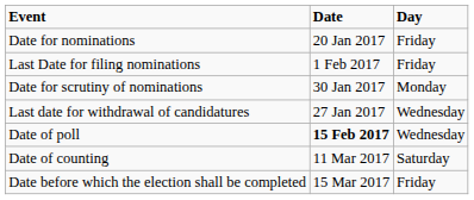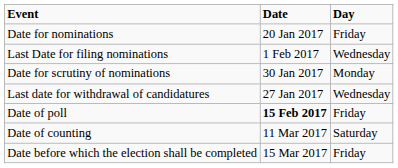 <table class="wikitable">
 <tr>
 <td><strong>Event</strong></td>
 <td><strong>Date</strong></td>
 <td><strong>Day</strong></td>
 </tr>
 <tr>
 <td>Date for nominations</td>
 <td>20 Jan 2017</td>
 <td>Friday</td>
 </tr>
 <tr>
 <td>Last Date for filing nominations</td>
 <td>1 Feb 2017</td>
-<td>Friday</td>
+<td>Wednesday</td>
 </tr>
 <tr>
 <td>Date for scrutiny of nominations</td>
 <td>30 Jan 2017</td>
 <td>Monday</td>
 </tr>
 <tr>
 <td>Last date for withdrawal of candidatures</td>
 <td>27 Jan 2017</td>
 <td>Wednesday</td>
 </tr>
 <tr>
 <td>Date of poll</td>
 <td><strong>15 Feb 2017</strong></td>
-<td>Wednesday</td>
+<td>Friday</td>
 </tr>
 <tr>
 <td>Date of counting</td>
 <td>11 Mar 2017</td>
 <td>Saturday</td>
 </tr>
 <tr>
 <td>Date before which the election shall be completed</td>
 <td>15 Mar 2017</td>
 <td>Friday</td>
 </tr>
 </table>
